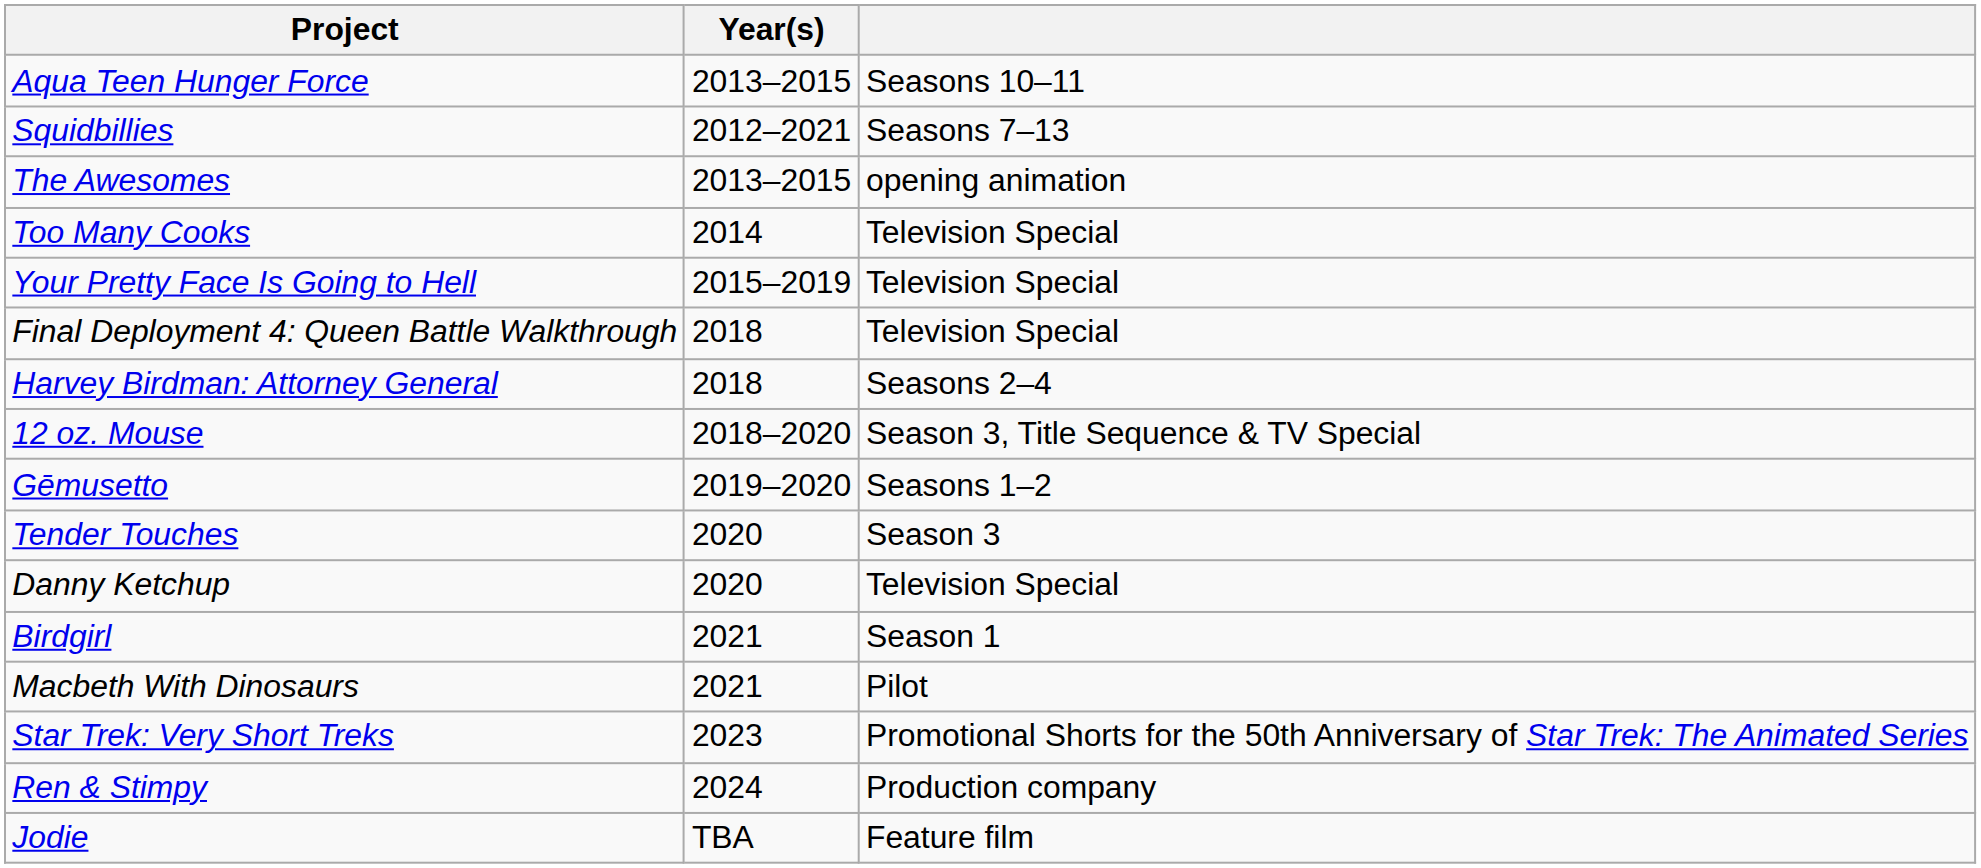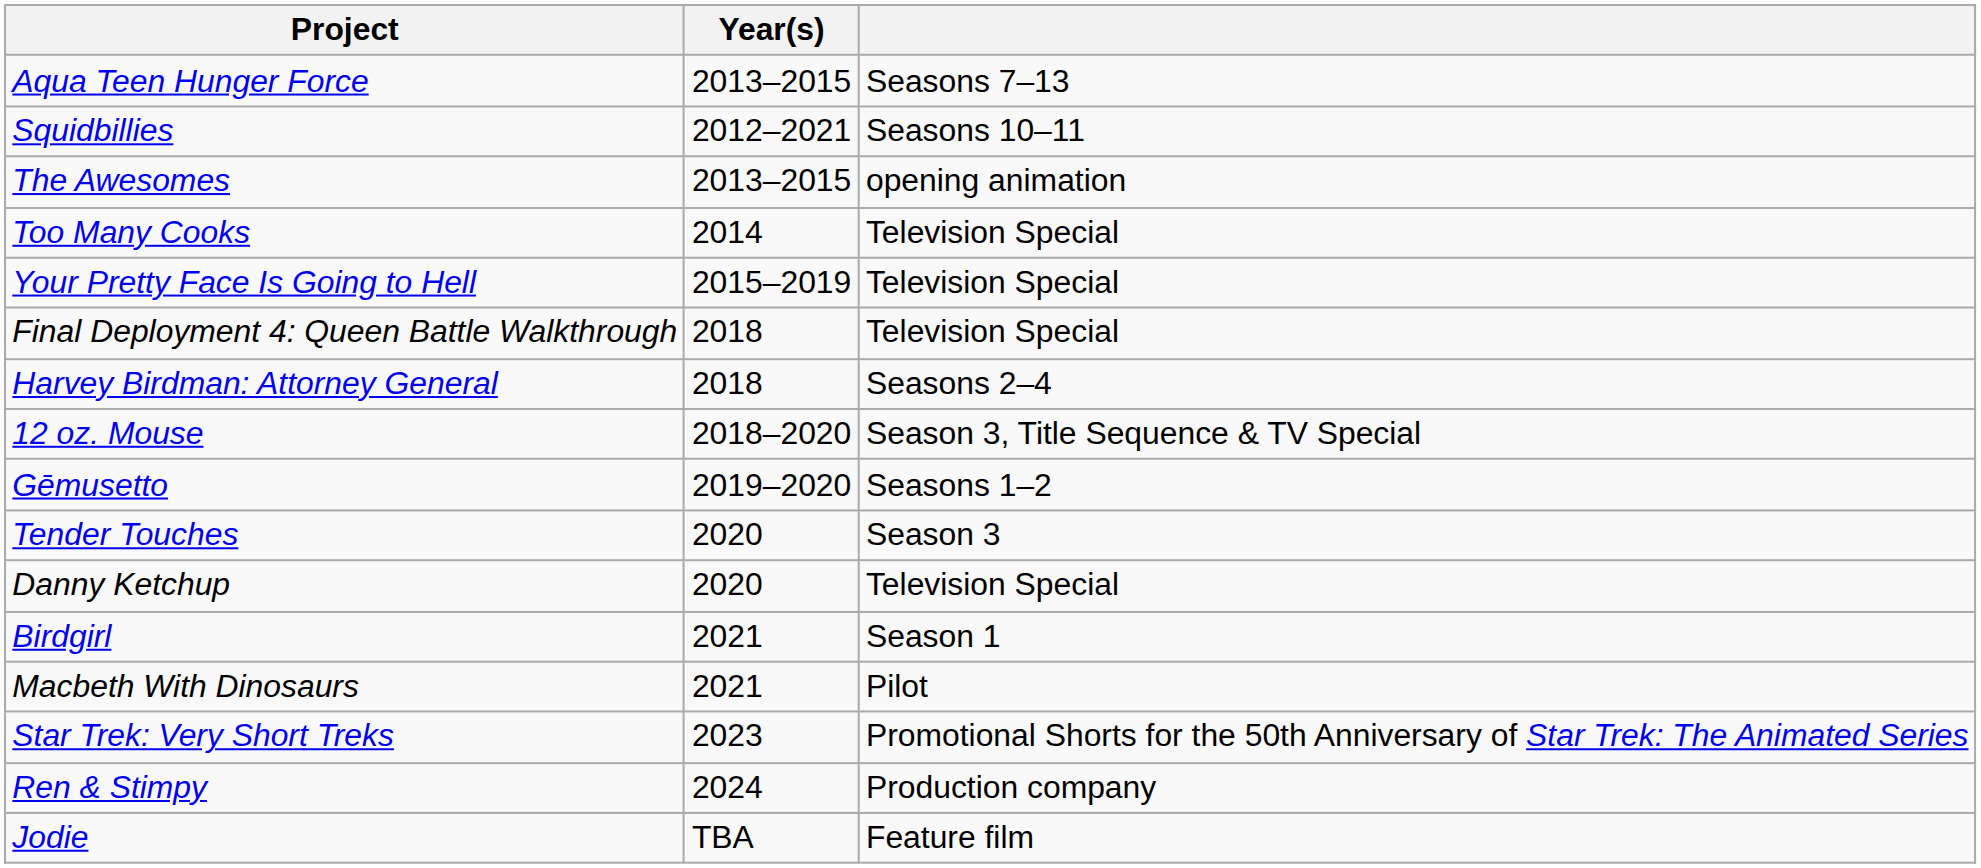 <table class="wikitable sortable">
 <tr>
 <th>Project</th>
 <th>Year(s)</th>
 <th class="unsortable"></th>
 </tr>
 <tr>
 <td><em><a href='#'>Aqua Teen Hunger Force</a></em></td>
 <td>2013–2015</td>
-<td>Seasons 10–11</td>
+<td>Seasons 7–13</td>
 </tr>
 <tr>
 <td><em><a href='#'>Squidbillies</a></em></td>
 <td>2012–2021</td>
-<td>Seasons 7–13</td>
+<td>Seasons 10–11</td>
 </tr>
 <tr>
 <td><em><a href='#'>The Awesomes</a></em></td>
 <td>2013–2015</td>
 <td>opening animation</td>
 </tr>
 <tr>
 <td><em><a href='#'>Too Many Cooks</a></em></td>
 <td>2014</td>
 <td>Television Special</td>
 </tr>
 <tr>
 <td><em><a href='#'>Your Pretty Face Is Going to Hell</a></em></td>
 <td>2015–2019</td>
 <td>Television Special</td>
 </tr>
 <tr>
 <td><em>Final Deployment 4: Queen Battle Walkthrough</em></td>
 <td>2018</td>
 <td>Television Special</td>
 </tr>
 <tr>
 <td><em><a href='#'>Harvey Birdman: Attorney General</a></em></td>
 <td>2018</td>
 <td>Seasons 2–4</td>
 </tr>
 <tr>
 <td><em><a href='#'>12 oz. Mouse</a></em></td>
 <td>2018–2020</td>
 <td>Season 3, Title Sequence & TV Special</td>
 </tr>
 <tr>
 <td><em><a href='#'>Gēmusetto</a></em></td>
 <td>2019–2020</td>
 <td>Seasons 1–2</td>
 </tr>
 <tr>
 <td><em><a href='#'>Tender Touches</a></em></td>
 <td>2020</td>
 <td>Season 3</td>
 </tr>
 <tr>
 <td><em>Danny Ketchup</em></td>
 <td>2020</td>
 <td>Television Special</td>
 </tr>
 <tr>
 <td><em><a href='#'>Birdgirl</a></em></td>
 <td>2021</td>
 <td>Season 1</td>
 </tr>
 <tr>
 <td><em>Macbeth With Dinosaurs</em></td>
 <td>2021</td>
 <td>Pilot</td>
 </tr>
 <tr>
 <td><em><a href='#'>Star Trek: Very Short Treks</a></em></td>
 <td>2023</td>
 <td>Promotional Shorts for the 50th Anniversary of <em><a href='#'>Star Trek: The Animated Series</a></em></td>
 </tr>
 <tr>
 <td><em><a href='#'>Ren & Stimpy</a></em></td>
 <td>2024</td>
 <td>Production company</td>
 </tr>
 <tr>
 <td><em><a href='#'>Jodie</a></em></td>
 <td>TBA</td>
 <td>Feature film</td>
 </tr>
 </table>
